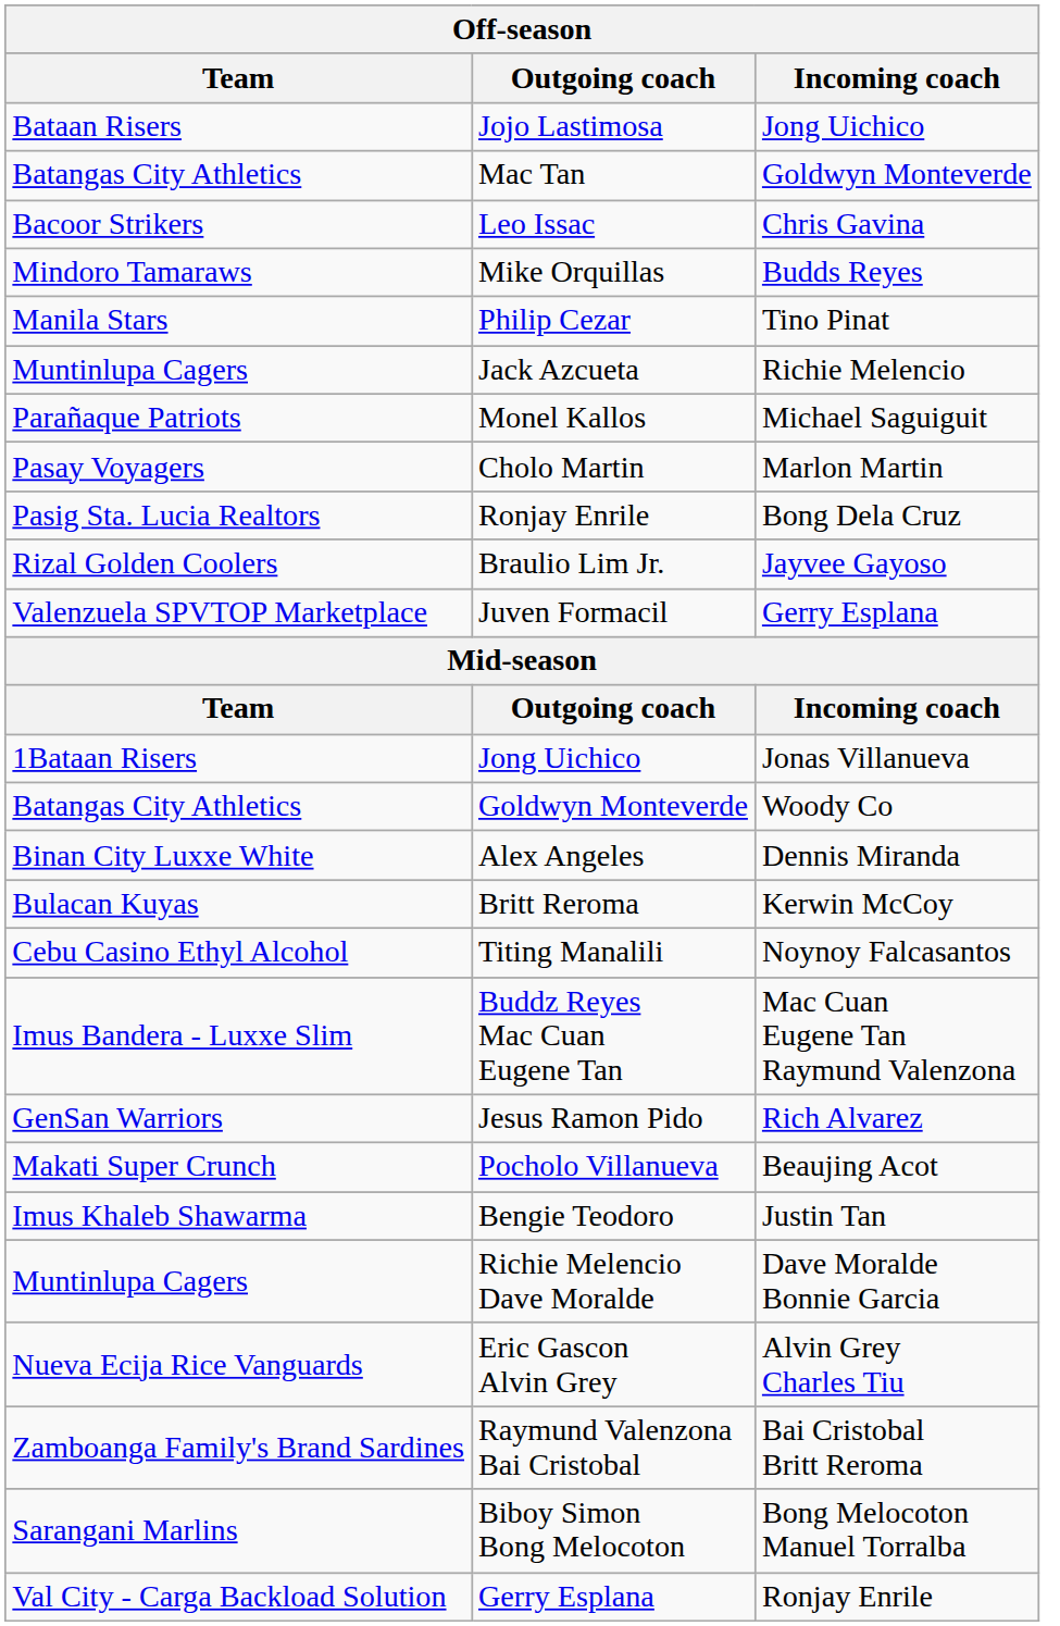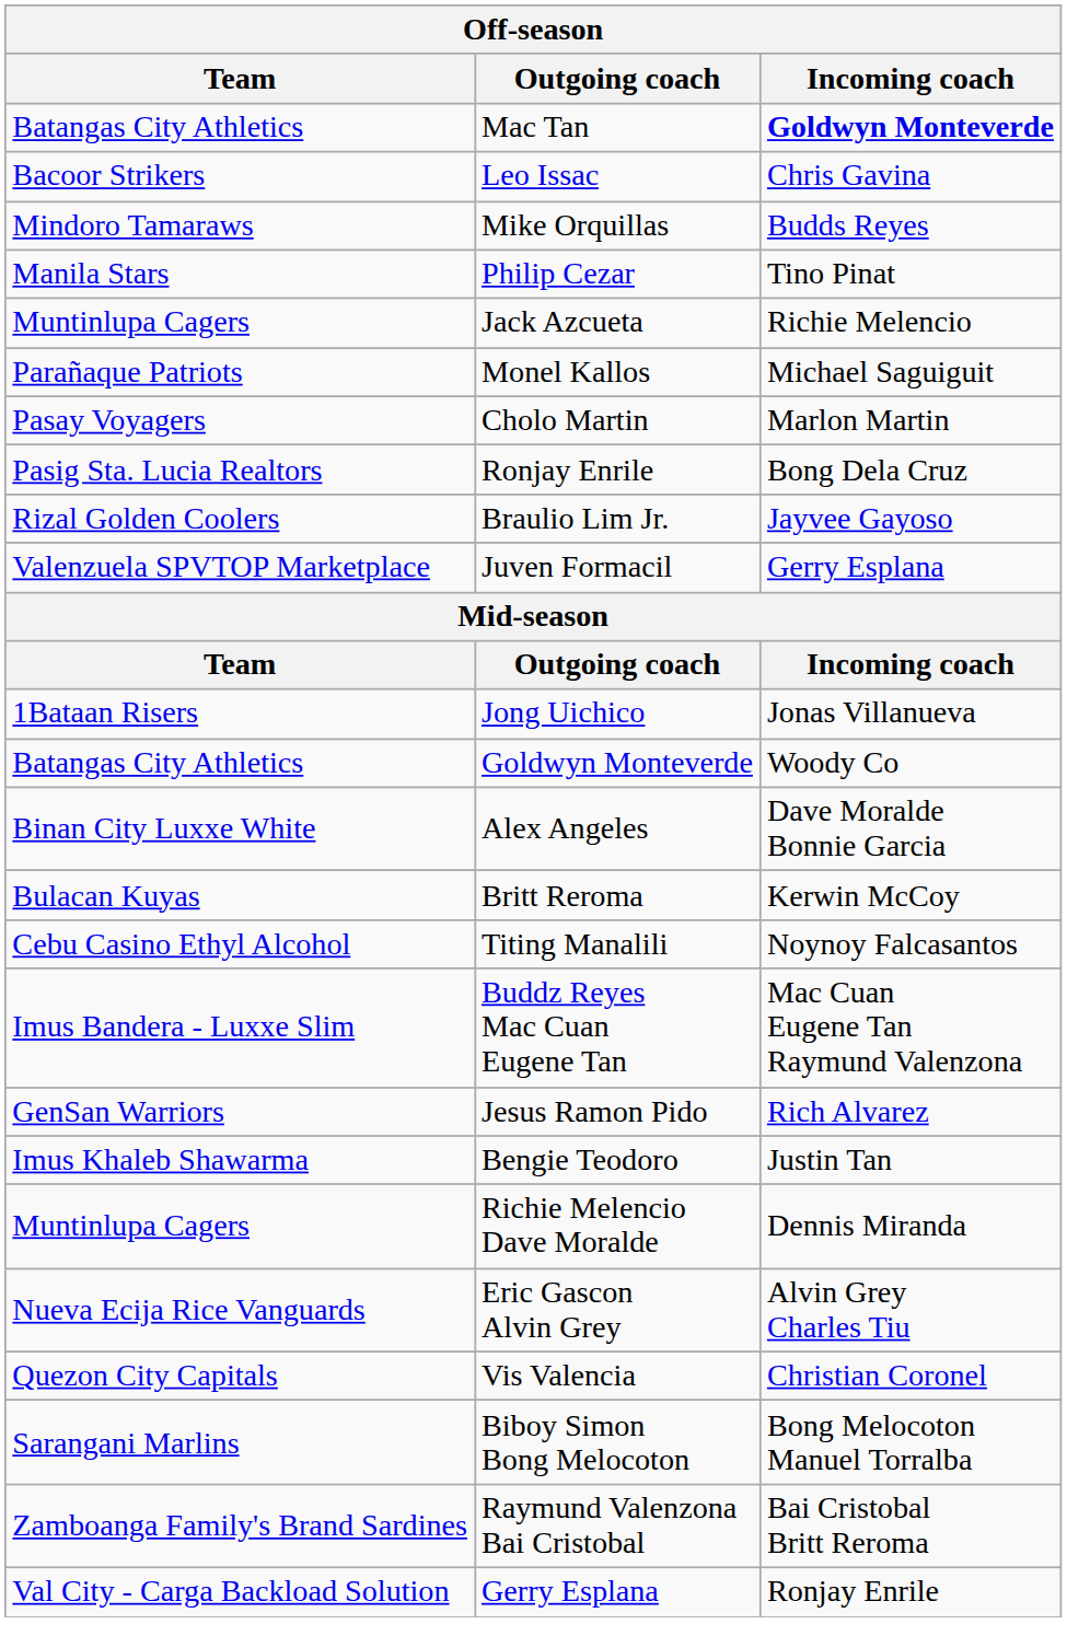 <table class="wikitable">
 <tr>
 <th colspan="3">Off-season</th>
 </tr>
 <tr>
 <th>Team</th>
 <th>Outgoing coach</th>
 <th>Incoming coach</th>
 </tr>
 <tr>
-<td><a href='#'>Bataan Risers</a></td>
-<td><a href='#'>Jojo Lastimosa</a></td>
-<td><a href='#'>Jong Uichico</a></td>
-</tr>
-<tr>
 <td><a href='#'>Batangas City Athletics</a></td>
 <td>Mac Tan</td>
-<td><a href='#'>Goldwyn Monteverde</a></td>
+<td><strong><a href='#'>Goldwyn Monteverde</a></strong></td>
 </tr>
 <tr>
 <td><a href='#'>Bacoor Strikers</a></td>
 <td><a href='#'>Leo Issac</a></td>
 <td><a href='#'>Chris Gavina</a></td>
 </tr>
 <tr>
 <td><a href='#'>Mindoro Tamaraws</a></td>
 <td>Mike Orquillas</td>
 <td><a href='#'>Budds Reyes</a></td>
 </tr>
 <tr>
 <td><a href='#'>Manila Stars</a></td>
 <td><a href='#'>Philip Cezar</a></td>
 <td>Tino Pinat</td>
 </tr>
 <tr>
 <td><a href='#'>Muntinlupa Cagers</a></td>
 <td>Jack Azcueta</td>
 <td>Richie Melencio</td>
 </tr>
 <tr>
 <td><a href='#'>Parañaque Patriots</a></td>
 <td>Monel Kallos</td>
 <td>Michael Saguiguit</td>
 </tr>
 <tr>
 <td><a href='#'>Pasay Voyagers</a></td>
 <td>Cholo Martin</td>
 <td>Marlon Martin</td>
 </tr>
 <tr>
 <td><a href='#'>Pasig Sta. Lucia Realtors</a></td>
 <td>Ronjay Enrile</td>
 <td>Bong Dela Cruz</td>
 </tr>
 <tr>
 <td><a href='#'>Rizal Golden Coolers</a></td>
 <td>Braulio Lim Jr.</td>
 <td><a href='#'>Jayvee Gayoso</a></td>
 </tr>
 <tr>
 <td><a href='#'>Valenzuela SPVTOP Marketplace</a></td>
 <td>Juven Formacil</td>
 <td><a href='#'>Gerry Esplana</a></td>
 </tr>
 <tr>
 <th colspan="3">Mid-season</th>
 </tr>
 <tr>
 <th>Team</th>
 <th>Outgoing coach</th>
 <th>Incoming coach</th>
 </tr>
 <tr>
 <td><a href='#'>1Bataan Risers</a></td>
 <td><a href='#'>Jong Uichico</a></td>
 <td>Jonas Villanueva</td>
 </tr>
 <tr>
 <td><a href='#'>Batangas City Athletics</a></td>
 <td><a href='#'>Goldwyn Monteverde</a></td>
 <td>Woody Co</td>
 </tr>
 <tr>
 <td><a href='#'>Binan City Luxxe White</a></td>
 <td>Alex Angeles</td>
-<td>Dennis Miranda</td>
+<td>Dave Moralde <br> Bonnie Garcia</td>
 </tr>
 <tr>
 <td><a href='#'>Bulacan Kuyas</a></td>
 <td>Britt Reroma</td>
 <td>Kerwin McCoy</td>
 </tr>
 <tr>
 <td><a href='#'>Cebu Casino Ethyl Alcohol</a></td>
 <td>Titing Manalili</td>
 <td>Noynoy Falcasantos</td>
 </tr>
 <tr>
 <td><a href='#'>Imus Bandera - Luxxe Slim</a></td>
 <td><a href='#'>Buddz Reyes</a> <br> Mac Cuan <br> Eugene Tan</td>
 <td>Mac Cuan <br> Eugene Tan <br> Raymund Valenzona</td>
 </tr>
 <tr>
 <td><a href='#'>GenSan Warriors</a></td>
 <td>Jesus Ramon Pido</td>
 <td><a href='#'>Rich Alvarez</a></td>
 </tr>
 <tr>
-<td><a href='#'>Makati Super Crunch</a></td>
-<td><a href='#'>Pocholo Villanueva</a></td>
-<td>Beaujing Acot</td>
-</tr>
-<tr>
 <td><a href='#'>Imus Khaleb Shawarma</a></td>
 <td>Bengie Teodoro</td>
 <td>Justin Tan</td>
 </tr>
 <tr>
 <td><a href='#'>Muntinlupa Cagers</a></td>
 <td>Richie Melencio <br> Dave Moralde</td>
-<td>Dave Moralde <br> Bonnie Garcia</td>
+<td>Dennis Miranda</td>
 </tr>
 <tr>
 <td><a href='#'>Nueva Ecija Rice Vanguards</a></td>
 <td>Eric Gascon <br> Alvin Grey</td>
 <td>Alvin Grey <br> <a href='#'>Charles Tiu</a></td>
 </tr>
 <tr>
-<td><a href='#'>Zamboanga Family's Brand Sardines</a></td>
-<td>Raymund Valenzona <br> Bai Cristobal</td>
-<td>Bai Cristobal <br> Britt Reroma</td>
+<td><a href='#'>Quezon City Capitals</a></td>
+<td>Vis Valencia</td>
+<td><a href='#'>Christian Coronel</a></td>
 </tr>
 <tr>
 <td><a href='#'>Sarangani Marlins</a></td>
 <td>Biboy Simon <br> Bong Melocoton</td>
 <td>Bong Melocoton <br> Manuel Torralba</td>
 </tr>
 <tr>
+<td><a href='#'>Zamboanga Family's Brand Sardines</a></td>
+<td>Raymund Valenzona <br> Bai Cristobal</td>
+<td>Bai Cristobal <br> Britt Reroma</td>
+</tr>
+<tr>
 <td><a href='#'>Val City - Carga Backload Solution</a></td>
 <td><a href='#'>Gerry Esplana</a></td>
 <td>Ronjay Enrile</td>
 </tr>
 </table>
